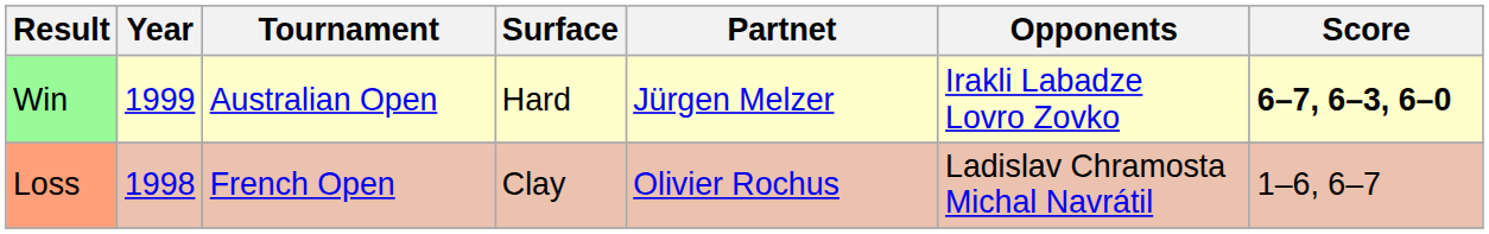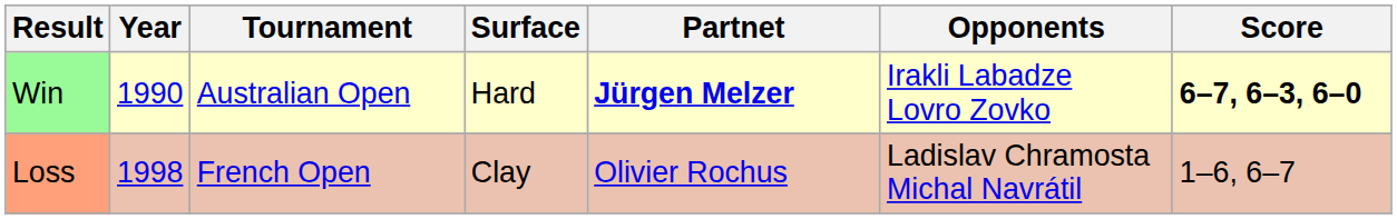 <table class="sortable wikitable">
 <tr>
 <th style="width:40px;">Result</th>
 <th style="width:30px;">Year</th>
 <th style="width:140px;">Tournament</th>
 <th style="width:50px;">Surface</th>
 <th style="width:150px;">Partnet</th>
 <th style="width:150px;">Opponents</th>
 <th style="width:110px;" class="unsortable">Score</th>
 </tr>
 <tr style="background:#ffffcc;">
 <td style="background:#98fb98;">Win</td>
-<td><a href='#'>1999</a></td>
+<td><a href='#'>1990</a></td>
 <td><a href='#'>Australian Open</a></td>
 <td>Hard</td>
-<td> <a href='#'>Jürgen Melzer</a></td>
+<td><strong> <a href='#'>Jürgen Melzer</a></strong></td>
 <td> <a href='#'>Irakli Labadze</a> <br>  <a href='#'>Lovro Zovko</a></td>
 <td><strong>6–7, 6–3, 6–0</strong></td>
 </tr>
 <tr style="background:#ebc2af;">
 <td style="background:#ffa07a;">Loss</td>
 <td><a href='#'>1998</a></td>
 <td><a href='#'>French Open</a></td>
 <td>Clay</td>
 <td> <a href='#'>Olivier Rochus</a></td>
 <td> Ladislav Chramosta <br>  <a href='#'>Michal Navrátil</a></td>
 <td>1–6, 6–7</td>
 </tr>
 </table>
